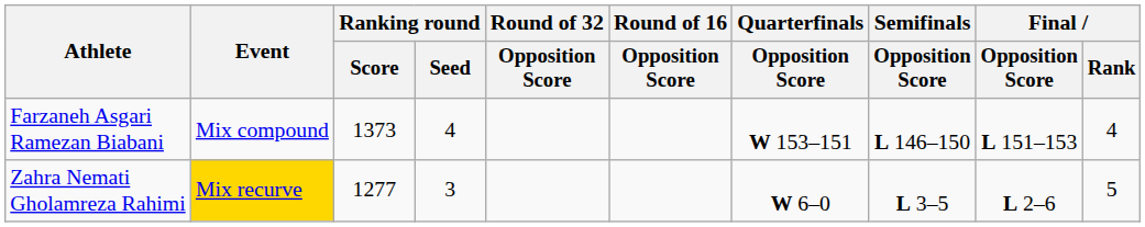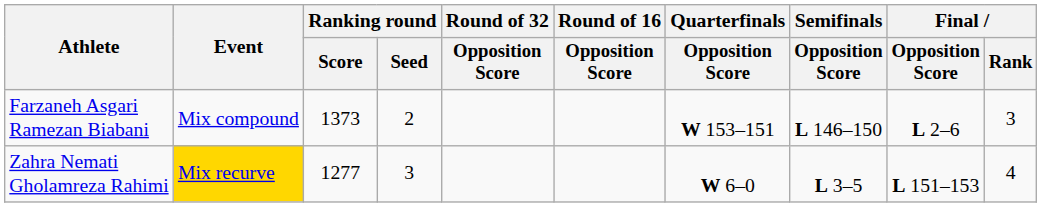 <table class="wikitable" style="font-size:90%">
 <tr>
 <th rowspan=2>Athlete</th>
 <th rowspan=2>Event</th>
 <th colspan="2">Ranking round</th>
 <th>Round of 32</th>
 <th>Round of 16</th>
 <th>Quarterfinals</th>
 <th>Semifinals</th>
 <th colspan="2">Final / </th>
 </tr>
 <tr style="font-size:95%">
 <th>Score</th>
 <th>Seed</th>
 <th>Opposition<br>Score</th>
 <th>Opposition<br>Score</th>
 <th>Opposition<br>Score</th>
 <th>Opposition<br>Score</th>
 <th>Opposition<br>Score</th>
 <th>Rank</th>
 </tr>
 <tr align=center>
 <td align=left><a href='#'>Farzaneh Asgari</a><br><a href='#'>Ramezan Biabani</a></td>
 <td align=left><a href='#'>Mix compound</a></td>
 <td>1373</td>
-<td>4</td>
+<td>2</td>
 <td></td>
 <td></td>
 <td align=center><br><strong>W</strong> 153–151</td>
 <td align=center><br><strong>L</strong> 146–150</td>
-<td align=center><br><strong>L</strong> 151–153</td>
-<td>4</td>
+<td align=center><br><strong>L</strong> 2–6</td>
+<td>3</td>
 </tr>
 <tr align=center>
 <td align=left><a href='#'>Zahra Nemati</a><br><a href='#'>Gholamreza Rahimi</a></td>
 <td align=left style="background: gold;"><a href='#'>Mix recurve</a></td>
 <td>1277</td>
 <td>3</td>
 <td></td>
 <td></td>
 <td align=center><br><strong>W</strong> 6–0</td>
 <td align=center><br><strong>L</strong> 3–5</td>
-<td align=center><br><strong>L</strong> 2–6</td>
-<td>5</td>
+<td align=center><br><strong>L</strong> 151–153</td>
+<td>4</td>
 </tr>
 </table>
